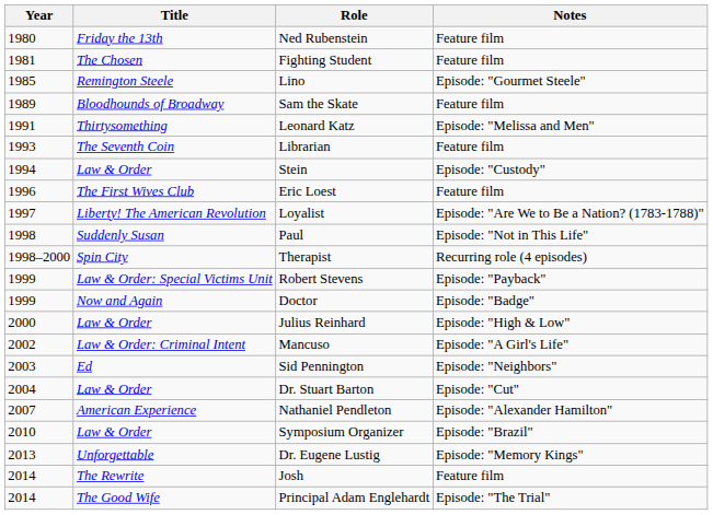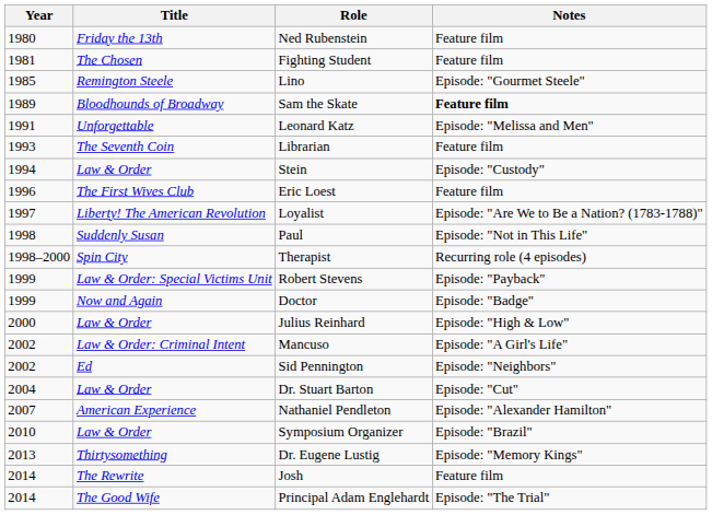 <table class="wikitable sortable">
 <tr>
 <th>Year</th>
 <th>Title</th>
 <th>Role</th>
 <th class="unsortable">Notes</th>
 </tr>
 <tr>
 <td>1980</td>
 <td><em><a href='#'>Friday the 13th</a></em></td>
 <td>Ned Rubenstein</td>
 <td>Feature film</td>
 </tr>
 <tr>
 <td>1981</td>
 <td><em><a href='#'>The Chosen</a></em></td>
 <td>Fighting Student</td>
 <td>Feature film</td>
 </tr>
 <tr>
 <td>1985</td>
 <td><em><a href='#'>Remington Steele</a></em></td>
 <td>Lino</td>
 <td>Episode: "Gourmet Steele"</td>
 </tr>
 <tr>
 <td>1989</td>
 <td><em><a href='#'>Bloodhounds of Broadway</a></em></td>
 <td>Sam the Skate</td>
-<td>Feature film</td>
+<td><strong>Feature film</strong></td>
 </tr>
 <tr>
 <td>1991</td>
-<td><em><a href='#'>Thirtysomething</a></em></td>
+<td><em><a href='#'>Unforgettable</a></em></td>
 <td>Leonard Katz</td>
 <td>Episode: "Melissa and Men"</td>
 </tr>
 <tr>
 <td>1993</td>
 <td><em><a href='#'>The Seventh Coin</a></em></td>
 <td>Librarian</td>
 <td>Feature film</td>
 </tr>
 <tr>
 <td>1994</td>
 <td><em><a href='#'>Law & Order</a></em></td>
 <td>Stein</td>
 <td>Episode: "Custody"</td>
 </tr>
 <tr>
 <td>1996</td>
 <td><em><a href='#'>The First Wives Club</a></em></td>
 <td>Eric Loest</td>
 <td>Feature film</td>
 </tr>
 <tr>
 <td>1997</td>
 <td><em><a href='#'>Liberty! The American Revolution</a></em></td>
 <td>Loyalist</td>
 <td>Episode: "Are We to Be a Nation? (1783-1788)"</td>
 </tr>
 <tr>
 <td>1998</td>
 <td><em><a href='#'>Suddenly Susan</a></em></td>
 <td>Paul</td>
 <td>Episode: "Not in This Life"</td>
 </tr>
 <tr>
 <td>1998–2000</td>
 <td><em><a href='#'>Spin City</a></em></td>
 <td>Therapist</td>
 <td>Recurring role (4 episodes)</td>
 </tr>
 <tr>
 <td>1999</td>
 <td><em><a href='#'>Law & Order: Special Victims Unit</a></em></td>
 <td>Robert Stevens</td>
 <td>Episode: "Payback"</td>
 </tr>
 <tr>
 <td>1999</td>
 <td><em><a href='#'>Now and Again</a></em></td>
 <td>Doctor</td>
 <td>Episode: "Badge"</td>
 </tr>
 <tr>
 <td>2000</td>
 <td><em><a href='#'>Law & Order</a></em></td>
 <td>Julius Reinhard</td>
 <td>Episode: "High & Low"</td>
 </tr>
 <tr>
 <td>2002</td>
 <td><em><a href='#'>Law & Order: Criminal Intent</a></em></td>
 <td>Mancuso</td>
 <td>Episode: "A Girl's Life"</td>
 </tr>
 <tr>
-<td>2003</td>
+<td>2002</td>
 <td><em><a href='#'>Ed</a></em></td>
 <td>Sid Pennington</td>
 <td>Episode: "Neighbors"</td>
 </tr>
 <tr>
 <td>2004</td>
 <td><em><a href='#'>Law & Order</a></em></td>
 <td>Dr. Stuart Barton</td>
 <td>Episode: "Cut"</td>
 </tr>
 <tr>
 <td>2007</td>
 <td><em><a href='#'>American Experience</a></em></td>
 <td>Nathaniel Pendleton</td>
 <td>Episode: "Alexander Hamilton"</td>
 </tr>
 <tr>
 <td>2010</td>
 <td><em><a href='#'>Law & Order</a></em></td>
 <td>Symposium Organizer</td>
 <td>Episode: "Brazil"</td>
 </tr>
 <tr>
 <td>2013</td>
-<td><em><a href='#'>Unforgettable</a></em></td>
+<td><em><a href='#'>Thirtysomething</a></em></td>
 <td>Dr. Eugene Lustig</td>
 <td>Episode: "Memory Kings"</td>
 </tr>
 <tr>
 <td>2014</td>
 <td><em><a href='#'>The Rewrite</a></em></td>
 <td>Josh</td>
 <td>Feature film</td>
 </tr>
 <tr>
 <td>2014</td>
 <td><em><a href='#'>The Good Wife</a></em></td>
 <td>Principal Adam Englehardt</td>
 <td>Episode: "The Trial"</td>
 </tr>
 </table>
